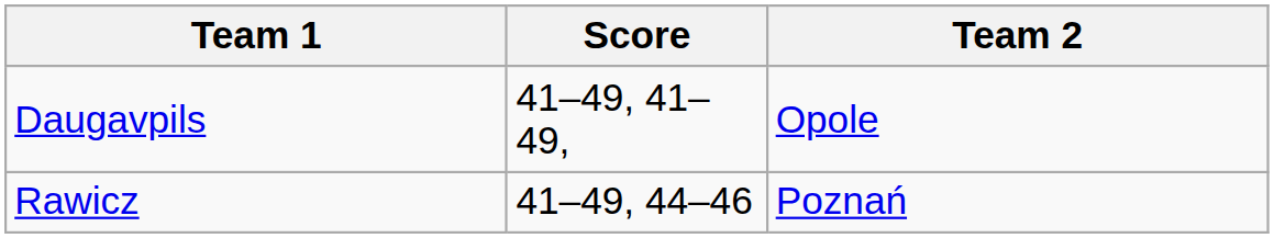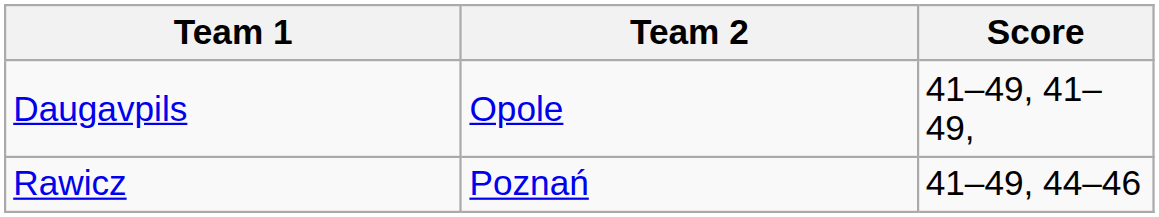 <table class="wikitable" style="font-size: 100%">
 <tr>
 <th width=200>Team 1</th>
+<th width=200>Team 2</th>
 <th width=100>Score</th>
-<th width=200>Team 2</th>
 </tr>
 <tr>
 <td><a href='#'>Daugavpils</a></td>
+<td><a href='#'>Opole</a></td>
 <td>41–49, 41–49,</td>
-<td><a href='#'>Opole</a></td>
 </tr>
 <tr>
 <td><a href='#'>Rawicz</a></td>
+<td><a href='#'>Poznań</a></td>
 <td>41–49, 44–46</td>
-<td><a href='#'>Poznań</a></td>
 </tr>
 </table>
